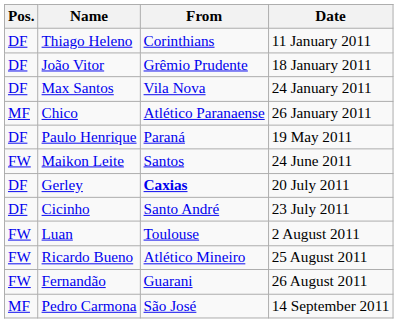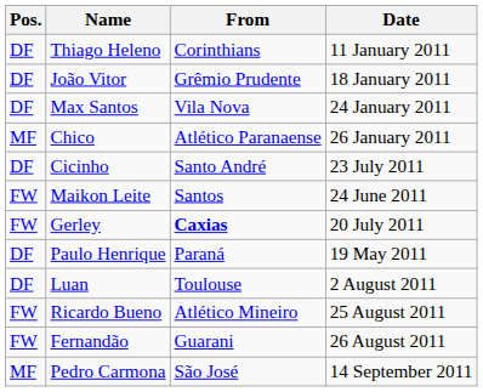 <table class="wikitable">
 <tr>
 <th>Pos.</th>
 <th>Name</th>
 <th>From</th>
 <th>Date</th>
 </tr>
 <tr>
 <td><a href='#'>DF</a></td>
 <td> <a href='#'>Thiago Heleno</a></td>
 <td> <a href='#'>Corinthians</a></td>
 <td>11 January 2011</td>
 </tr>
 <tr>
 <td><a href='#'>DF</a></td>
 <td> <a href='#'>João Vitor</a></td>
 <td> <a href='#'>Grêmio Prudente</a></td>
 <td>18 January 2011</td>
 </tr>
 <tr>
 <td><a href='#'>DF</a></td>
 <td> <a href='#'>Max Santos</a></td>
 <td> <a href='#'>Vila Nova</a></td>
 <td>24 January 2011</td>
 </tr>
 <tr>
 <td><a href='#'>MF</a></td>
 <td> <a href='#'>Chico</a></td>
 <td> <a href='#'>Atlético Paranaense</a></td>
 <td>26 January 2011</td>
 </tr>
 <tr>
 <td><a href='#'>DF</a></td>
-<td> <a href='#'>Paulo Henrique</a></td>
-<td> <a href='#'>Paraná</a></td>
-<td>19 May 2011</td>
+<td> <a href='#'>Cicinho</a></td>
+<td> <a href='#'>Santo André</a></td>
+<td>23 July 2011</td>
 </tr>
 <tr>
 <td><a href='#'>FW</a></td>
 <td> <a href='#'>Maikon Leite</a></td>
 <td> <a href='#'>Santos</a></td>
 <td>24 June 2011</td>
 </tr>
 <tr>
-<td><a href='#'>DF</a></td>
+<td><a href='#'>FW</a></td>
 <td> <a href='#'>Gerley</a></td>
 <td><strong> <a href='#'>Caxias</a></strong></td>
 <td>20 July 2011</td>
 </tr>
 <tr>
 <td><a href='#'>DF</a></td>
-<td> <a href='#'>Cicinho</a></td>
-<td> <a href='#'>Santo André</a></td>
-<td>23 July 2011</td>
+<td> <a href='#'>Paulo Henrique</a></td>
+<td> <a href='#'>Paraná</a></td>
+<td>19 May 2011</td>
 </tr>
 <tr>
-<td><a href='#'>FW</a></td>
+<td><a href='#'>DF</a></td>
 <td> <a href='#'>Luan</a></td>
 <td> <a href='#'>Toulouse</a></td>
 <td>2 August 2011</td>
 </tr>
 <tr>
 <td><a href='#'>FW</a></td>
 <td> <a href='#'>Ricardo Bueno</a></td>
 <td> <a href='#'>Atlético Mineiro</a></td>
 <td>25 August 2011</td>
 </tr>
 <tr>
 <td><a href='#'>FW</a></td>
 <td> <a href='#'>Fernandão</a></td>
 <td> <a href='#'>Guarani</a></td>
 <td>26 August 2011</td>
 </tr>
 <tr>
 <td><a href='#'>MF</a></td>
 <td> <a href='#'>Pedro Carmona</a></td>
 <td> <a href='#'>São José</a></td>
 <td>14 September 2011</td>
 </tr>
 </table>
